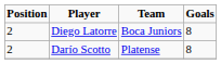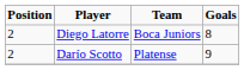 <table border="2" cellpadding="2" cellspacing="0" style="margin: 0; background: #f9f9f9; border: 1px #aaa solid; border-collapse: collapse; font-size: 85%;">
 <tr>
 <th>Position</th>
 <th>Player</th>
 <th>Team</th>
 <th>Goals</th>
 </tr>
 <tr>
 <td>2</td>
 <td><a href='#'>Diego Latorre</a></td>
 <td><a href='#'>Boca Juniors</a></td>
 <td>8</td>
 </tr>
 <tr>
 <td>2</td>
 <td><a href='#'>Darío Scotto</a></td>
 <td><a href='#'>Platense</a></td>
-<td>8</td>
+<td>9</td>
 </tr>
 <tr>
 </tr>
 </table>
